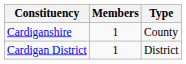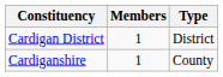 <table class="wikitable sortable">
 <tr>
 <th>Constituency</th>
 <th>Members</th>
 <th>Type</th>
 </tr>
 <tr>
+<td><a href='#'>Cardigan District</a></td>
+<td align="center">1</td>
+<td>District</td>
+</tr>
+<tr>
 <td><a href='#'>Cardiganshire</a></td>
 <td align="center">1</td>
 <td>County</td>
 </tr>
-<tr>
-<td><a href='#'>Cardigan District</a></td>
-<td align="center">1</td>
-<td>District</td>
-</tr>
 </table>
